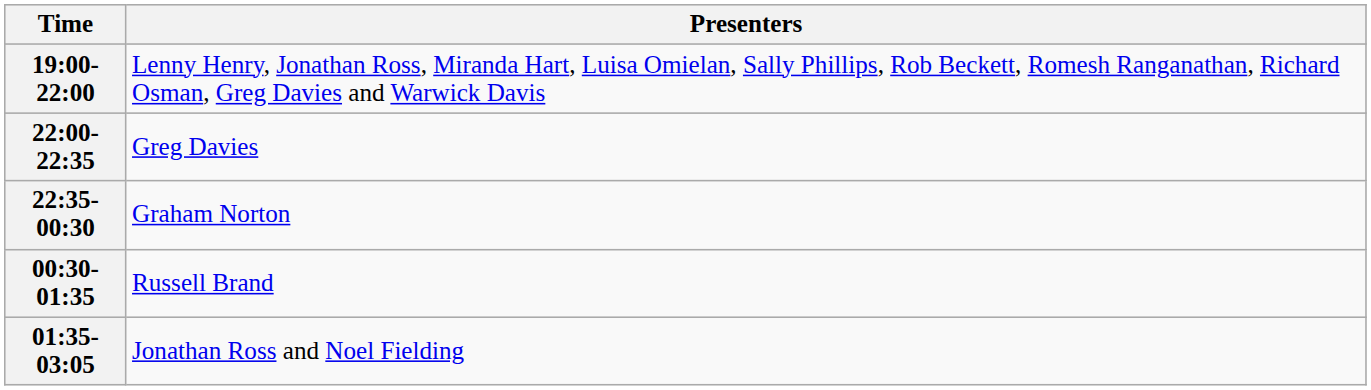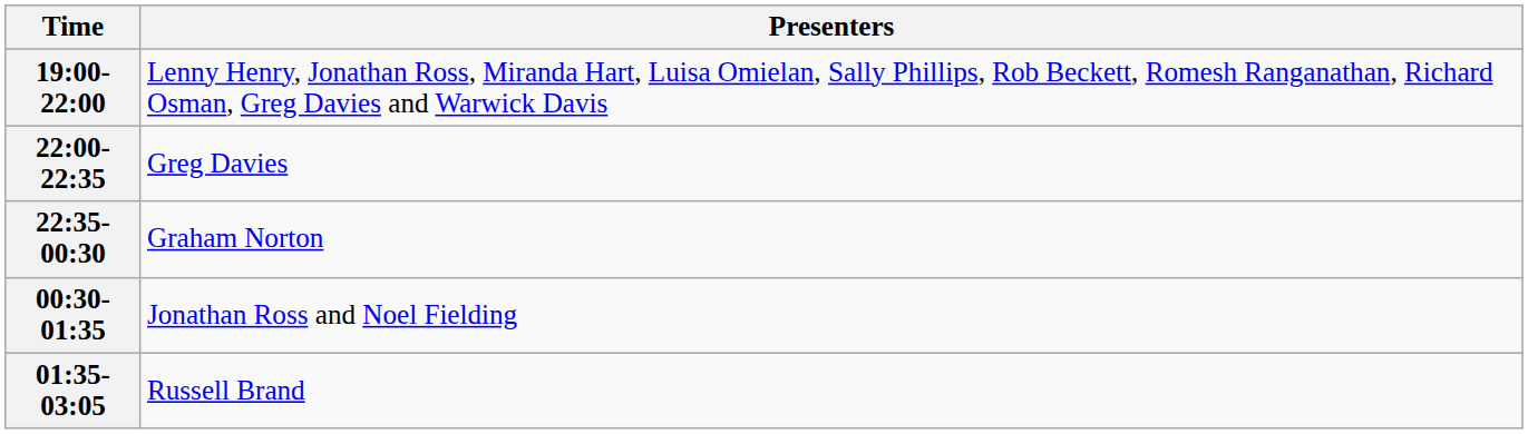 <table class="wikitable">
 <tr>
 <th>Time</th>
 <th>Presenters</th>
 </tr>
 <tr>
 <th>19:00-22:00</th>
 <td><a href='#'>Lenny Henry</a>, <a href='#'>Jonathan Ross</a>, <a href='#'>Miranda Hart</a>, <a href='#'>Luisa Omielan</a>, <a href='#'>Sally Phillips</a>, <a href='#'>Rob Beckett</a>, <a href='#'>Romesh Ranganathan</a>, <a href='#'>Richard Osman</a>, <a href='#'>Greg Davies</a> and <a href='#'>Warwick Davis</a></td>
 </tr>
 <tr>
 <th>22:00-22:35</th>
 <td><a href='#'>Greg Davies</a></td>
 </tr>
 <tr>
 <th>22:35-00:30</th>
 <td><a href='#'>Graham Norton</a></td>
 </tr>
 <tr>
 <th>00:30-01:35</th>
-<td><a href='#'>Russell Brand</a></td>
+<td><a href='#'>Jonathan Ross</a> and <a href='#'>Noel Fielding</a></td>
 </tr>
 <tr>
 <th>01:35-03:05</th>
-<td><a href='#'>Jonathan Ross</a> and <a href='#'>Noel Fielding</a></td>
+<td><a href='#'>Russell Brand</a></td>
 </tr>
 </table>
